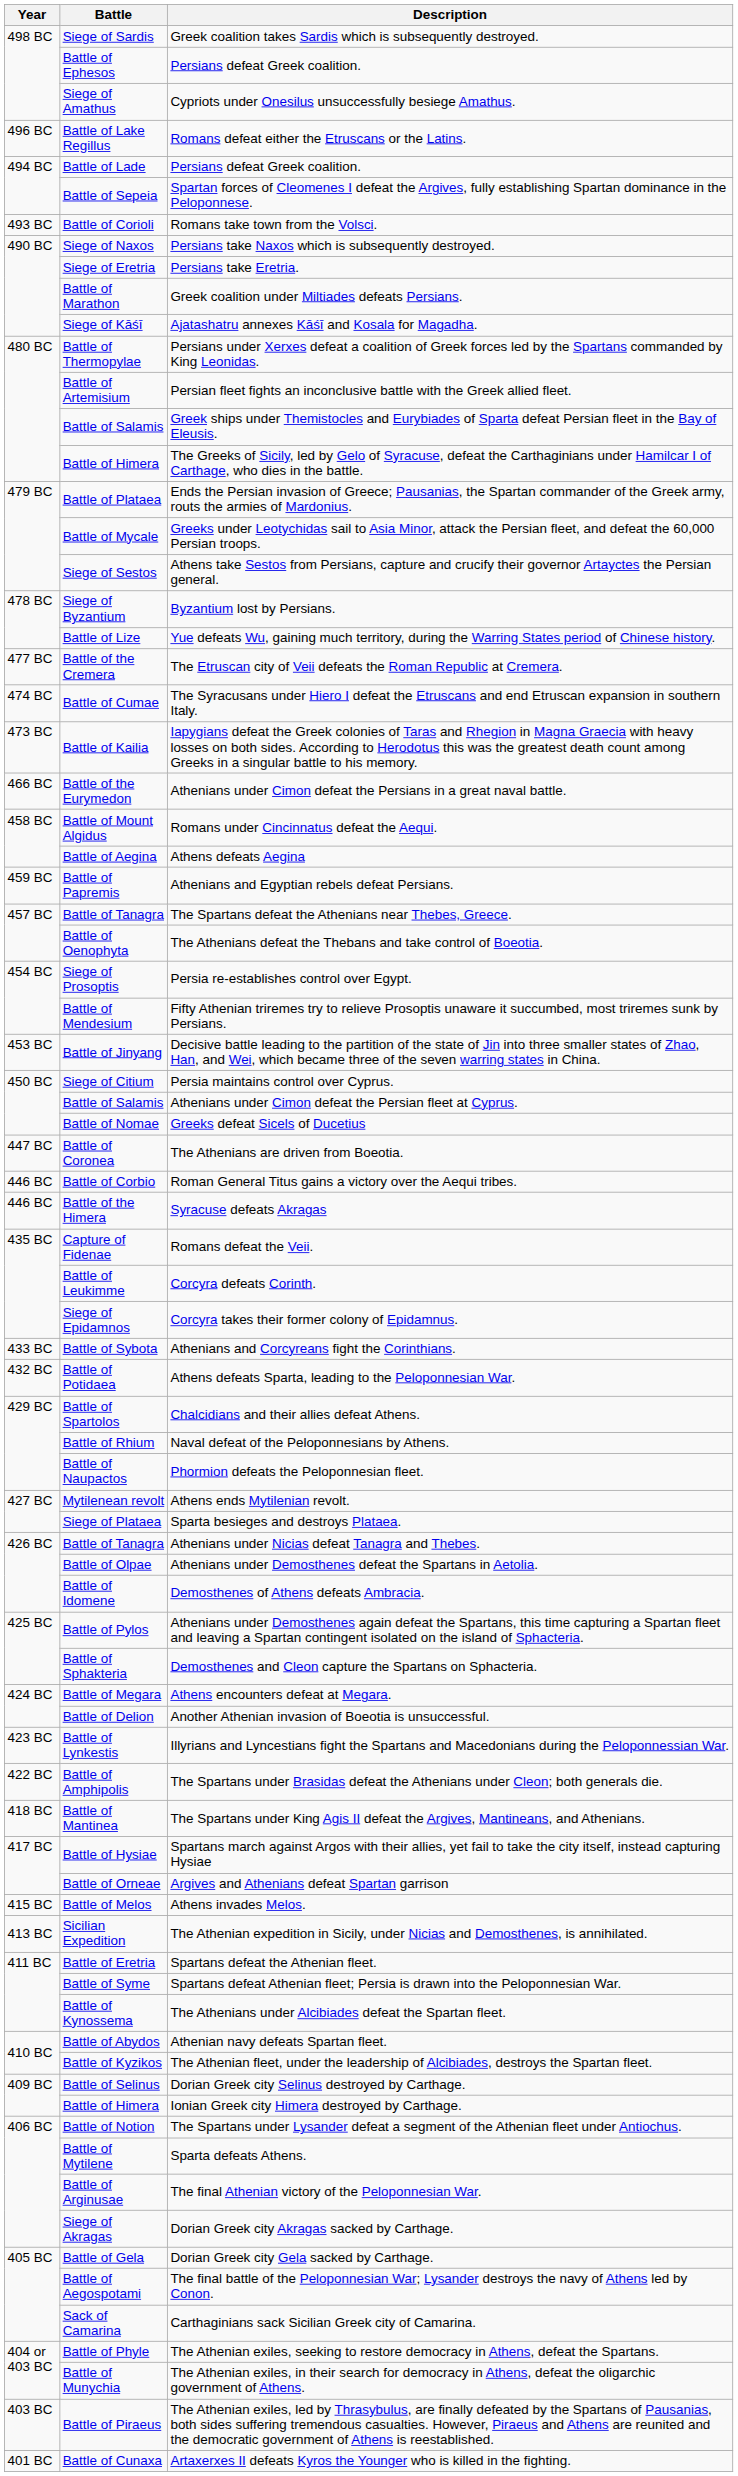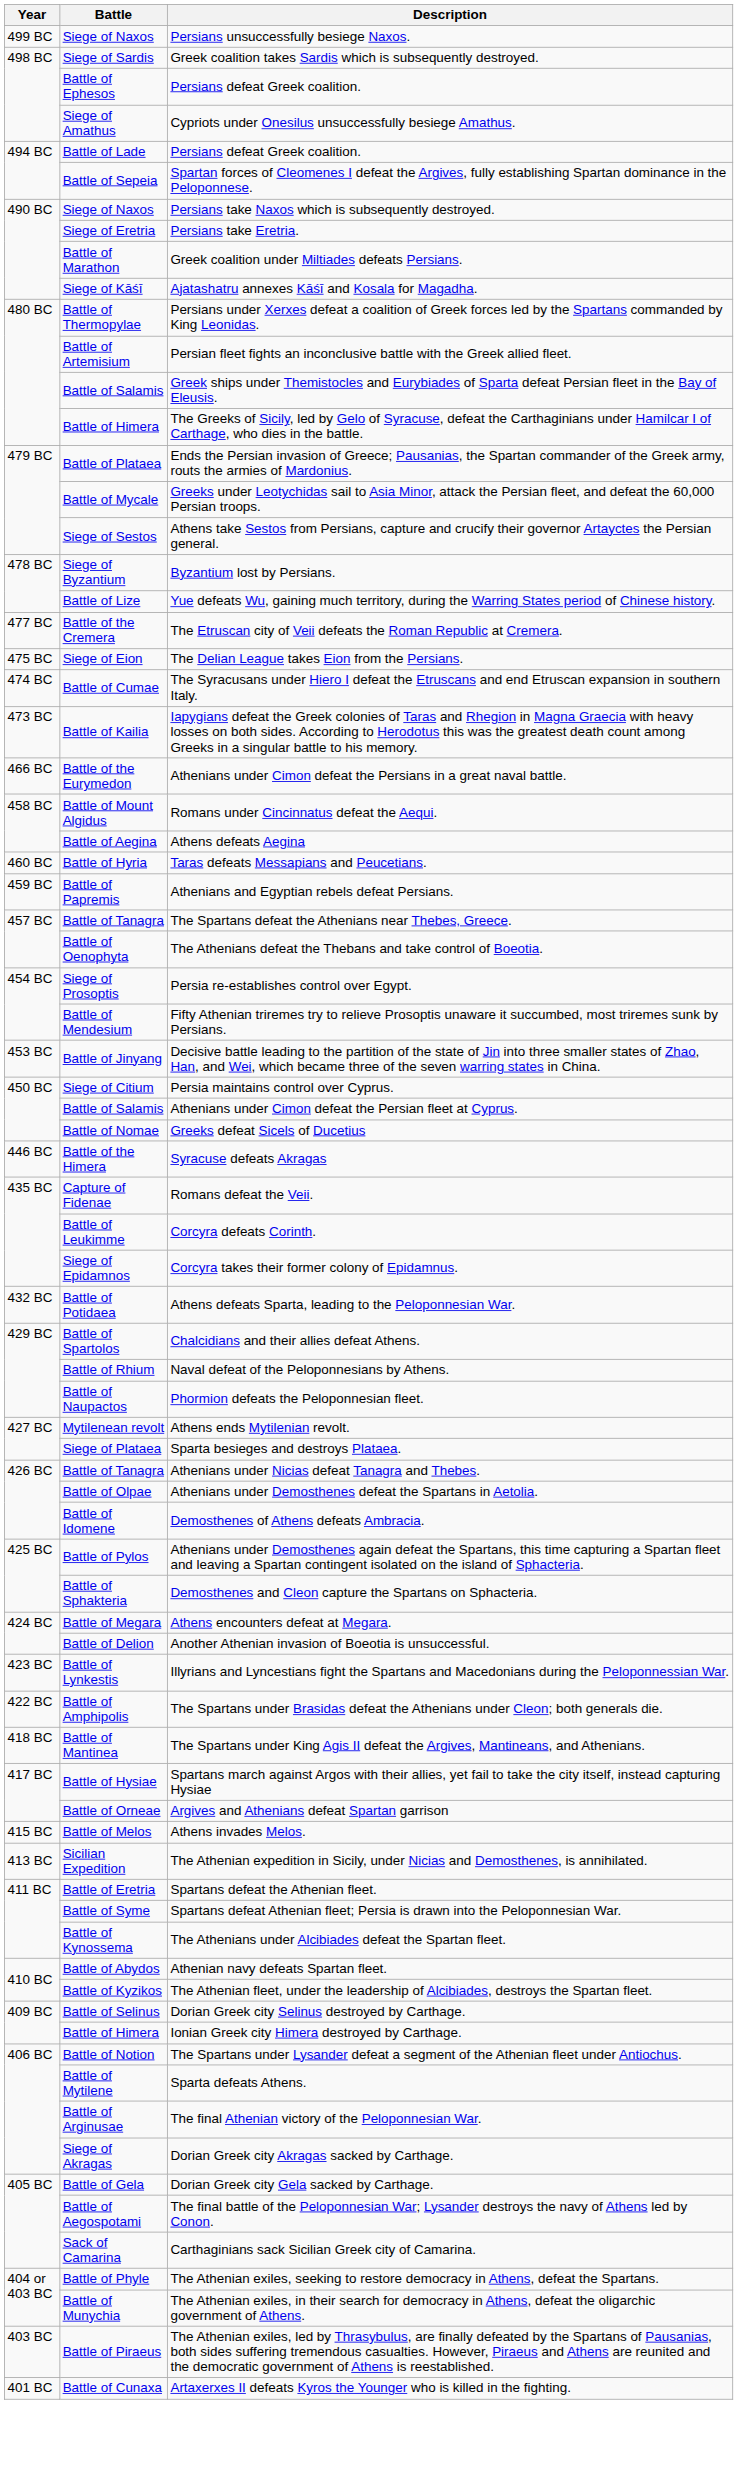 <table class="wikitable sortable">
 <tr>
 <th class="unsortable">Year</th>
 <th class="unsortable">Battle</th>
 <th class="unsortable">Description</th>
+</tr>
+<tr>
+<td align=top>499 BC</td>
+<td><a href='#'>Siege of Naxos</a></td>
+<td><a href='#'>Persians</a> unsuccessfully besiege <a href='#'>Naxos</a>.</td>
 </tr>
 <tr>
 <td rowspan=3 valign=top>498 BC</td>
 <td><a href='#'>Siege of Sardis</a></td>
 <td>Greek coalition takes <a href='#'>Sardis</a> which is subsequently destroyed.</td>
 </tr>
 <tr>
 <td><a href='#'>Battle of Ephesos</a></td>
 <td><a href='#'>Persians</a> defeat Greek coalition.</td>
 </tr>
 <tr>
 <td><a href='#'>Siege of Amathus</a></td>
 <td>Cypriots under <a href='#'>Onesilus</a> unsuccessfully besiege <a href='#'>Amathus</a>.</td>
 </tr>
 <tr>
-<td valign=top>496 BC</td>
-<td><a href='#'>Battle of Lake Regillus</a></td>
-<td><a href='#'>Romans</a> defeat either the <a href='#'>Etruscans</a> or the <a href='#'>Latins</a>.</td>
-</tr>
-<tr>
 <td rowspan=2 valign=top>494 BC</td>
 <td><a href='#'>Battle of Lade</a></td>
 <td><a href='#'>Persians</a> defeat Greek coalition.</td>
 </tr>
 <tr>
 <td><a href='#'>Battle of Sepeia</a></td>
 <td><a href='#'>Spartan</a> forces of <a href='#'>Cleomenes I</a> defeat the <a href='#'>Argives</a>, fully establishing Spartan dominance in the <a href='#'>Peloponnese</a>.</td>
-</tr>
-<tr>
-<td valign=top>493 BC</td>
-<td><a href='#'>Battle of Corioli</a></td>
-<td>Romans take town from the <a href='#'>Volsci</a>.</td>
 </tr>
 <tr>
 <td rowspan=4 valign=top>490 BC</td>
 <td><a href='#'>Siege of Naxos</a></td>
 <td><a href='#'>Persians</a> take <a href='#'>Naxos</a> which is subsequently destroyed.</td>
 </tr>
 <tr>
 <td><a href='#'>Siege of Eretria</a></td>
 <td><a href='#'>Persians</a> take <a href='#'>Eretria</a>.</td>
 </tr>
 <tr>
 <td><a href='#'>Battle of Marathon</a></td>
 <td>Greek coalition under <a href='#'>Miltiades</a> defeats <a href='#'>Persians</a>.</td>
 </tr>
 <tr>
 <td><a href='#'>Siege of Kāśī</a></td>
 <td><a href='#'>Ajatashatru</a> annexes <a href='#'>Kāśī</a> and <a href='#'>Kosala</a> for <a href='#'>Magadha</a>.</td>
 </tr>
 <tr>
 <td rowspan=4 valign=top>480 BC</td>
 <td><a href='#'>Battle of Thermopylae</a></td>
 <td>Persians under <a href='#'>Xerxes</a> defeat a coalition of Greek forces led by the <a href='#'>Spartans</a> commanded by King <a href='#'>Leonidas</a>.</td>
 </tr>
 <tr>
 <td><a href='#'>Battle of Artemisium</a></td>
 <td>Persian fleet fights an inconclusive battle with the Greek allied fleet.</td>
 </tr>
 <tr>
 <td><a href='#'>Battle of Salamis</a></td>
 <td><a href='#'>Greek</a> ships under <a href='#'>Themistocles</a> and <a href='#'>Eurybiades</a> of <a href='#'>Sparta</a> defeat Persian fleet in the <a href='#'>Bay of Eleusis</a>.</td>
 </tr>
 <tr>
 <td><a href='#'>Battle of Himera</a></td>
 <td>The Greeks of <a href='#'>Sicily</a>, led by <a href='#'>Gelo</a> of <a href='#'>Syracuse</a>, defeat the Carthaginians under <a href='#'>Hamilcar I of Carthage</a>, who dies in the battle.</td>
 </tr>
 <tr>
 <td rowspan=3 valign=top>479 BC</td>
 <td><a href='#'>Battle of Plataea</a></td>
 <td>Ends the Persian invasion of Greece; <a href='#'>Pausanias</a>, the Spartan commander of the Greek army, routs the armies of <a href='#'>Mardonius</a>.</td>
 </tr>
 <tr>
 <td><a href='#'>Battle of Mycale</a></td>
 <td><a href='#'>Greeks</a> under <a href='#'>Leotychidas</a> sail to <a href='#'>Asia Minor</a>, attack the Persian fleet, and defeat the 60,000 Persian troops.</td>
 </tr>
 <tr>
 <td><a href='#'>Siege of Sestos</a></td>
 <td>Athens take <a href='#'>Sestos</a> from Persians, capture and crucify their governor <a href='#'>Artayctes</a> the Persian general.</td>
 </tr>
 <tr>
 <td rowspan=2 valign=top>478 BC</td>
 <td><a href='#'>Siege of Byzantium</a></td>
 <td><a href='#'>Byzantium</a> lost by Persians.</td>
 </tr>
 <tr>
 <td><a href='#'>Battle of Lize</a></td>
 <td><a href='#'>Yue</a> defeats <a href='#'>Wu</a>, gaining much territory, during the <a href='#'>Warring States period</a> of <a href='#'>Chinese history</a>.</td>
 </tr>
 <tr>
 <td valign=top>477 BC</td>
 <td><a href='#'>Battle of the Cremera</a></td>
 <td>The <a href='#'>Etruscan</a> city of <a href='#'>Veii</a> defeats the <a href='#'>Roman Republic</a> at <a href='#'>Cremera</a>.</td>
 </tr>
 <tr>
+<td valign=top>475 BC</td>
+<td><a href='#'>Siege of Eion</a></td>
+<td>The <a href='#'>Delian League</a> takes <a href='#'>Eion</a> from the <a href='#'>Persians</a>.</td>
+</tr>
+<tr>
 <td valign=top>474 BC</td>
 <td><a href='#'>Battle of Cumae</a></td>
 <td>The Syracusans under <a href='#'>Hiero I</a> defeat the <a href='#'>Etruscans</a> and end Etruscan expansion in southern Italy.</td>
 </tr>
 <tr>
 <td valign=top>473 BC</td>
 <td><a href='#'>Battle of Kailia</a></td>
 <td><a href='#'>Iapygians</a> defeat the Greek colonies of <a href='#'>Taras</a> and <a href='#'>Rhegion</a> in <a href='#'>Magna Graecia</a> with heavy losses on both sides. According to <a href='#'>Herodotus</a> this was the greatest death count among Greeks in a singular battle to his memory.</td>
 </tr>
 <tr>
 <td valign=top>466 BC</td>
 <td><a href='#'>Battle of the Eurymedon</a></td>
 <td>Athenians under <a href='#'>Cimon</a> defeat the Persians in a great naval battle.</td>
 </tr>
 <tr>
 <td rowspan="2" style="vertical-align:top;">458 BC</td>
 <td><a href='#'>Battle of Mount Algidus</a></td>
 <td>Romans under <a href='#'>Cincinnatus</a> defeat the <a href='#'>Aequi</a>.</td>
 </tr>
 <tr>
 <td><a href='#'>Battle of Aegina</a></td>
 <td>Athens defeats <a href='#'>Aegina</a></td>
+</tr>
+<tr>
+<td valign=top>460 BC</td>
+<td><a href='#'>Battle of Hyria</a></td>
+<td><a href='#'>Taras</a> defeats <a href='#'>Messapians</a> and <a href='#'>Peucetians</a>.</td>
 </tr>
 <tr>
 <td valign=top>459 BC</td>
 <td><a href='#'>Battle of Papremis</a></td>
 <td>Athenians and Egyptian rebels defeat Persians.</td>
 </tr>
 <tr>
 <td rowspan=2 valign=top>457 BC</td>
 <td><a href='#'>Battle of Tanagra</a></td>
 <td>The Spartans defeat the Athenians near <a href='#'>Thebes, Greece</a>.</td>
 </tr>
 <tr>
 <td><a href='#'>Battle of Oenophyta</a></td>
 <td>The Athenians defeat the Thebans and take control of <a href='#'>Boeotia</a>.</td>
 </tr>
 <tr>
 <td rowspan="2" style="vertical-align:top;">454 BC</td>
 <td><a href='#'>Siege of Prosoptis</a></td>
 <td>Persia re-establishes control over Egypt.</td>
 </tr>
 <tr>
 <td><a href='#'>Battle of Mendesium</a></td>
 <td>Fifty Athenian triremes try to relieve Prosoptis unaware it succumbed, most triremes sunk by Persians.</td>
 </tr>
 <tr>
 <td valign=top>453 BC</td>
 <td><a href='#'>Battle of Jinyang</a></td>
 <td>Decisive battle leading to the partition of the state of <a href='#'>Jin</a> into three smaller states of <a href='#'>Zhao</a>, <a href='#'>Han</a>, and <a href='#'>Wei</a>, which became three of the seven <a href='#'>warring states</a> in China.</td>
 </tr>
 <tr>
 <td rowspan="3" valign="top">450 BC</td>
 <td><a href='#'>Siege of Citium</a></td>
 <td>Persia maintains control over Cyprus.</td>
 </tr>
 <tr>
 <td><a href='#'>Battle of Salamis</a></td>
 <td>Athenians under <a href='#'>Cimon</a> defeat the Persian fleet at <a href='#'>Cyprus</a>.</td>
 </tr>
 <tr>
 <td><a href='#'>Battle of Nomae</a></td>
 <td><a href='#'>Greeks</a> defeat <a href='#'>Sicels</a> of <a href='#'>Ducetius</a></td>
 </tr>
 <tr>
-<td valign=top>447 BC</td>
-<td><a href='#'>Battle of Coronea</a></td>
-<td>The Athenians are driven from Boeotia.</td>
-</tr>
-<tr>
-<td valign=top>446 BC</td>
-<td><a href='#'>Battle of Corbio</a></td>
-<td>Roman General Titus gains a victory over the Aequi tribes.</td>
-</tr>
-<tr>
 <td valign=top>446 BC</td>
 <td><a href='#'>Battle of the Himera</a></td>
 <td><a href='#'>Syracuse</a> defeats <a href='#'>Akragas</a></td>
 </tr>
 <tr>
 <td rowspan="3" valign="top">435 BC</td>
 <td><a href='#'>Capture of Fidenae</a></td>
 <td>Romans defeat the <a href='#'>Veii</a>.</td>
 </tr>
 <tr>
 <td><a href='#'>Battle of Leukimme</a></td>
 <td><a href='#'>Corcyra</a> defeats <a href='#'>Corinth</a>.</td>
 </tr>
 <tr>
 <td><a href='#'>Siege of Epidamnos</a></td>
 <td><a href='#'>Corcyra</a> takes their former colony of <a href='#'>Epidamnus</a>.</td>
-</tr>
-<tr>
-<td valign=top>433 BC</td>
-<td><a href='#'>Battle of Sybota</a></td>
-<td>Athenians and <a href='#'>Corcyreans</a> fight the <a href='#'>Corinthians</a>.</td>
 </tr>
 <tr>
 <td valign=top>432 BC</td>
 <td><a href='#'>Battle of Potidaea</a></td>
 <td>Athens defeats Sparta, leading to the <a href='#'>Peloponnesian War</a>.</td>
 </tr>
 <tr>
 <td rowspan=3 valign=top>429 BC</td>
 <td><a href='#'>Battle of Spartolos</a></td>
 <td><a href='#'>Chalcidians</a> and their allies defeat Athens.</td>
 </tr>
 <tr>
 <td><a href='#'>Battle of Rhium</a></td>
 <td>Naval defeat of the Peloponnesians by Athens.</td>
 </tr>
 <tr>
 <td><a href='#'>Battle of Naupactos</a></td>
 <td><a href='#'>Phormion</a> defeats the Peloponnesian fleet.</td>
 </tr>
 <tr>
 <td rowspan=2 valign=top>427 BC</td>
 <td><a href='#'>Mytilenean revolt</a></td>
 <td>Athens ends <a href='#'>Mytilenian</a> revolt.</td>
 </tr>
 <tr>
 <td><a href='#'>Siege of Plataea</a></td>
 <td>Sparta besieges and destroys <a href='#'>Plataea</a>.</td>
 </tr>
 <tr>
 <td rowspan=3 valign=top>426 BC</td>
 <td><a href='#'>Battle of Tanagra</a></td>
 <td>Athenians under <a href='#'>Nicias</a> defeat <a href='#'>Tanagra</a> and <a href='#'>Thebes</a>.</td>
 </tr>
 <tr>
 <td><a href='#'>Battle of Olpae</a></td>
 <td>Athenians under <a href='#'>Demosthenes</a> defeat the Spartans in <a href='#'>Aetolia</a>.</td>
 </tr>
 <tr>
 <td><a href='#'>Battle of Idomene</a></td>
 <td><a href='#'>Demosthenes</a> of <a href='#'>Athens</a> defeats <a href='#'>Ambracia</a>.</td>
 </tr>
 <tr>
 <td rowspan=2 valign=top>425 BC</td>
 <td><a href='#'>Battle of Pylos</a></td>
 <td>Athenians under <a href='#'>Demosthenes</a> again defeat the Spartans, this time capturing a Spartan fleet and leaving a Spartan contingent isolated on the island of <a href='#'>Sphacteria</a>.</td>
 </tr>
 <tr>
 <td><a href='#'>Battle of Sphakteria</a></td>
 <td><a href='#'>Demosthenes</a> and <a href='#'>Cleon</a> capture the Spartans on Sphacteria.</td>
 </tr>
 <tr>
 <td rowspan=2 valign=top>424 BC</td>
 <td><a href='#'>Battle of Megara</a></td>
 <td><a href='#'>Athens</a> encounters defeat at <a href='#'>Megara</a>.</td>
 </tr>
 <tr>
 <td><a href='#'>Battle of Delion</a></td>
 <td>Another Athenian invasion of Boeotia is unsuccessful.</td>
 </tr>
 <tr>
 <td valign=top>423 BC</td>
 <td><a href='#'>Battle of Lynkestis</a></td>
 <td>Illyrians and Lyncestians fight the Spartans and Macedonians during the <a href='#'>Peloponnessian War</a>.</td>
 </tr>
 <tr>
 <td valign=top>422 BC</td>
 <td><a href='#'>Battle of Amphipolis</a></td>
 <td>The Spartans under <a href='#'>Brasidas</a> defeat the Athenians under <a href='#'>Cleon</a>; both generals die.</td>
 </tr>
 <tr>
 <td valign=top>418 BC</td>
 <td><a href='#'>Battle of Mantinea</a></td>
 <td>The Spartans under King <a href='#'>Agis II</a> defeat the <a href='#'>Argives</a>, <a href='#'>Mantineans</a>, and Athenians.</td>
 </tr>
 <tr>
 <td rowspan="2" valign="top">417 BC</td>
 <td><a href='#'>Battle of Hysiae</a></td>
 <td>Spartans march against Argos with their allies, yet fail to take the city itself, instead capturing Hysiae</td>
 </tr>
 <tr>
 <td><a href='#'>Battle of Orneae</a></td>
 <td><a href='#'>Argives</a> and <a href='#'>Athenians</a> defeat <a href='#'>Spartan</a> garrison</td>
 </tr>
 <tr>
 <td valign="top">415 BC</td>
 <td><a href='#'>Battle of Melos</a></td>
 <td>Athens invades <a href='#'>Melos</a>.</td>
 </tr>
 <tr>
 <td>413 BC</td>
 <td><a href='#'>Sicilian Expedition</a></td>
 <td>The Athenian expedition in Sicily, under <a href='#'>Nicias</a> and <a href='#'>Demosthenes</a>, is annihilated.</td>
 </tr>
 <tr>
 <td rowspan="3" style="vertical-align:top;">411 BC</td>
 <td><a href='#'>Battle of Eretria</a></td>
 <td>Spartans defeat the Athenian fleet.</td>
 </tr>
 <tr>
 <td><a href='#'>Battle of Syme</a></td>
 <td>Spartans defeat Athenian fleet; Persia is drawn into the Peloponnesian War.</td>
 </tr>
 <tr>
 <td><a href='#'>Battle of Kynossema</a></td>
 <td>The Athenians under <a href='#'>Alcibiades</a> defeat the Spartan fleet.</td>
 </tr>
 <tr>
 <td rowspan="2">410 BC</td>
 <td><a href='#'>Battle of Abydos</a></td>
 <td>Athenian navy defeats Spartan fleet.</td>
 </tr>
 <tr>
 <td><a href='#'>Battle of Kyzikos</a></td>
 <td>The Athenian fleet, under the leadership of <a href='#'>Alcibiades</a>, destroys the Spartan fleet.</td>
 </tr>
 <tr>
 <td rowspan="2" style="vertical-align:top;">409 BC</td>
 <td><a href='#'>Battle of Selinus</a></td>
 <td>Dorian Greek city <a href='#'>Selinus</a> destroyed by Carthage.</td>
 </tr>
 <tr>
 <td><a href='#'>Battle of Himera</a></td>
 <td>Ionian Greek city <a href='#'>Himera</a> destroyed by Carthage.</td>
 </tr>
 <tr>
 <td rowspan="4" style="vertical-align:top;">406 BC</td>
 <td><a href='#'>Battle of Notion</a></td>
 <td>The Spartans under <a href='#'>Lysander</a> defeat a segment of the Athenian fleet under <a href='#'>Antiochus</a>.</td>
 </tr>
 <tr>
 <td><a href='#'>Battle of Mytilene</a></td>
 <td>Sparta defeats Athens.</td>
 </tr>
 <tr>
 <td><a href='#'>Battle of Arginusae</a></td>
 <td>The final <a href='#'>Athenian</a> victory of the <a href='#'>Peloponnesian War</a>.</td>
 </tr>
 <tr>
 <td><a href='#'>Siege of Akragas</a></td>
 <td>Dorian Greek city <a href='#'>Akragas</a> sacked by Carthage.</td>
 </tr>
 <tr>
 <td rowspan="3" style="vertical-align:top;">405 BC</td>
 <td><a href='#'>Battle of Gela</a></td>
 <td>Dorian Greek city <a href='#'>Gela</a> sacked by Carthage.</td>
 </tr>
 <tr>
 <td><a href='#'>Battle of Aegospotami</a></td>
 <td>The final battle of the <a href='#'>Peloponnesian War</a>; <a href='#'>Lysander</a> destroys the navy of <a href='#'>Athens</a> led by <a href='#'>Conon</a>.</td>
 </tr>
 <tr>
 <td><a href='#'>Sack of Camarina</a></td>
 <td>Carthaginians sack Sicilian Greek city of Camarina.</td>
 </tr>
 <tr>
 <td rowspan="2" style="vertical-align:top;">404 or 403 BC</td>
 <td><a href='#'>Battle of Phyle</a></td>
 <td>The Athenian exiles, seeking to restore democracy in <a href='#'>Athens</a>, defeat the Spartans.</td>
 </tr>
 <tr>
 <td><a href='#'>Battle of Munychia</a></td>
 <td>The Athenian exiles, in their search for democracy in <a href='#'>Athens</a>, defeat the oligarchic government of <a href='#'>Athens</a>.</td>
 </tr>
 <tr>
 <td valign=top>403 BC</td>
 <td><a href='#'>Battle of Piraeus</a></td>
 <td>The Athenian exiles, led by <a href='#'>Thrasybulus</a>, are finally defeated by the Spartans of <a href='#'>Pausanias</a>, both sides suffering tremendous casualties. However, <a href='#'>Piraeus</a> and <a href='#'>Athens</a> are reunited and the democratic government of <a href='#'>Athens</a> is reestablished.</td>
 </tr>
 <tr>
 <td valign=top>401 BC</td>
 <td><a href='#'>Battle of Cunaxa</a></td>
 <td><a href='#'>Artaxerxes II</a> defeats <a href='#'>Kyros the Younger</a> who is killed in the fighting.</td>
 </tr>
 </table>
